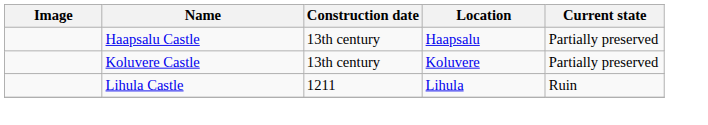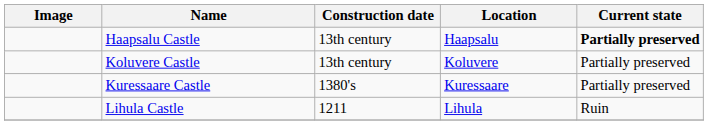 <table class="sortable wikitable">
 <tr valign=bottom>
 <th width=100px>Image</th>
 <th width=>Name</th>
 <th width=18%>Construction  date</th>
 <th width=>Location</th>
 <th width=18%>Current state</th>
 </tr>
 <tr>
 <td></td>
 <td><a href='#'>Haapsalu Castle</a></td>
 <td data-sort-value="1300">13th century</td>
 <td><a href='#'>Haapsalu</a></td>
-<td>Partially preserved</td>
+<td><strong>Partially preserved</strong></td>
 </tr>
 <tr>
 <td></td>
 <td><a href='#'>Koluvere Castle</a></td>
 <td data-sort-value="1300">13th century</td>
 <td><a href='#'>Koluvere</a></td>
+<td>Partially preserved</td>
+</tr>
+<tr>
+<td></td>
+<td><a href='#'>Kuressaare Castle</a></td>
+<td data-sort-value="1390">1380's</td>
+<td><a href='#'>Kuressaare</a></td>
 <td>Partially preserved</td>
 </tr>
 <tr>
 <td></td>
 <td><a href='#'>Lihula Castle</a></td>
 <td>1211</td>
 <td><a href='#'>Lihula</a></td>
 <td>Ruin</td>
 </tr>
 <tr>
 </tr>
 </table>
